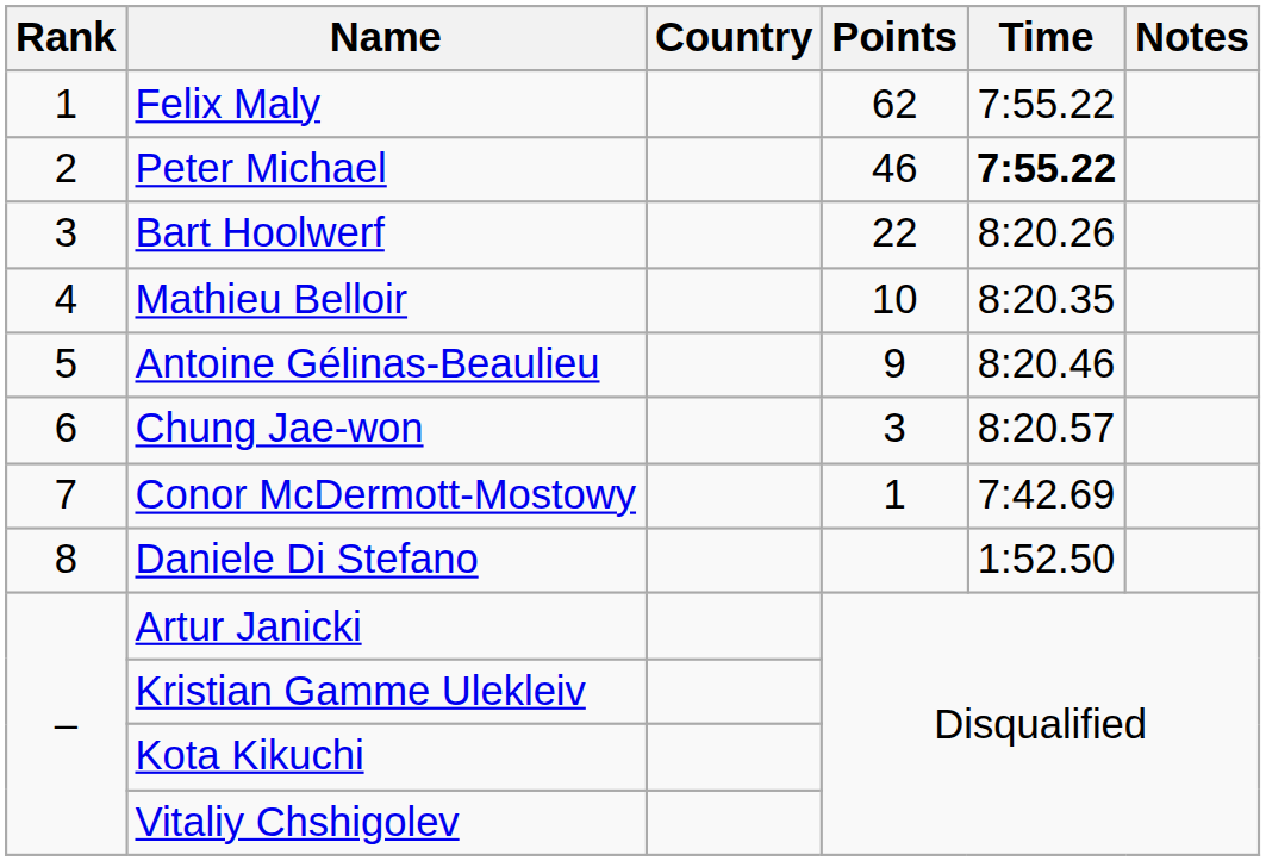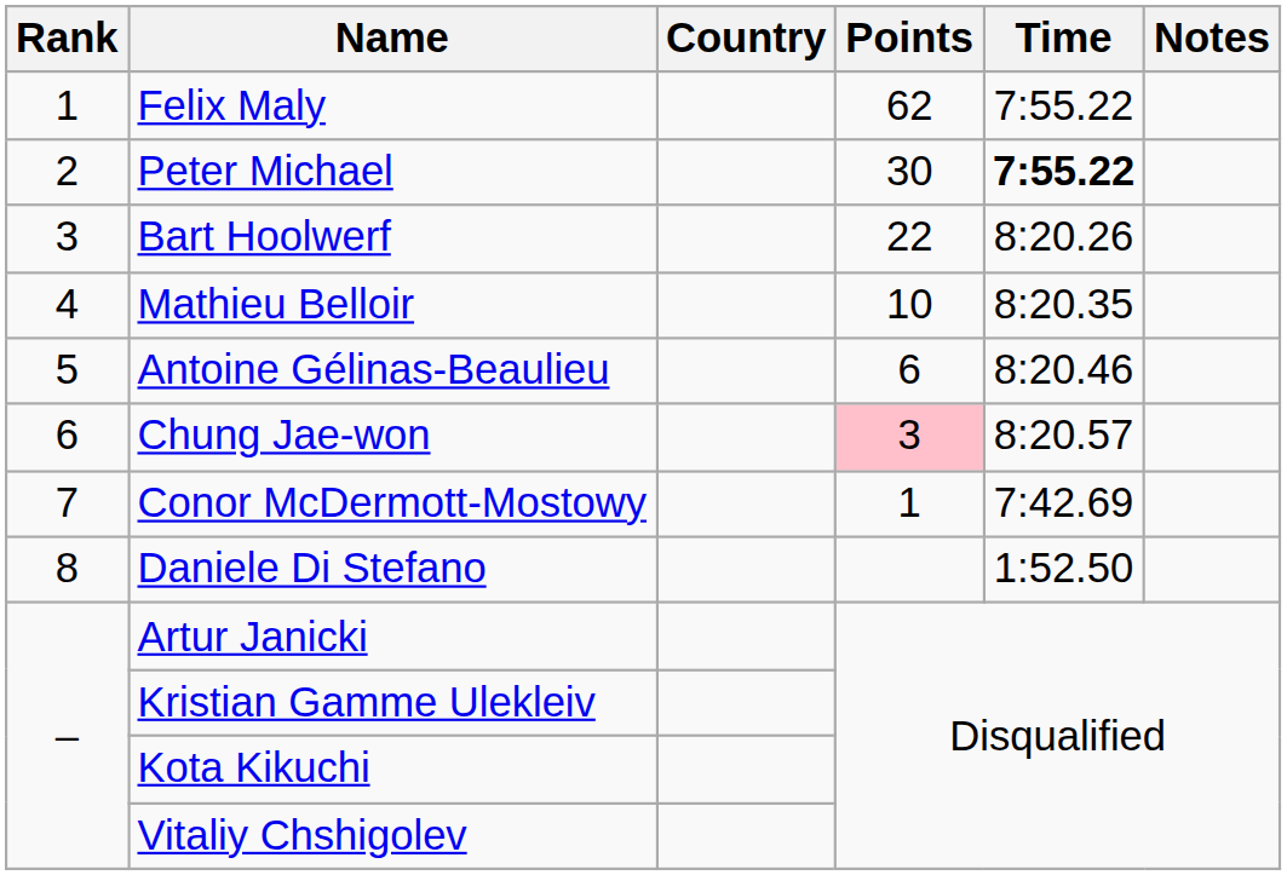 <table class="wikitable sortable" style="text-align:center">
 <tr>
 <th>Rank</th>
 <th>Name</th>
 <th>Country</th>
 <th>Points</th>
 <th>Time</th>
 <th>Notes</th>
 </tr>
 <tr>
 <td>1</td>
 <td align=left><a href='#'>Felix Maly</a></td>
 <td align=left></td>
 <td>62</td>
 <td>7:55.22</td>
 <td></td>
 </tr>
 <tr>
 <td>2</td>
 <td align=left><a href='#'>Peter Michael</a></td>
 <td align=left></td>
-<td>46</td>
+<td>30</td>
 <td><strong>7:55.22</strong></td>
 <td></td>
 </tr>
 <tr>
 <td>3</td>
 <td align=left><a href='#'>Bart Hoolwerf</a></td>
 <td align=left></td>
 <td>22</td>
 <td>8:20.26</td>
 <td></td>
 </tr>
 <tr>
 <td>4</td>
 <td align=left><a href='#'>Mathieu Belloir</a></td>
 <td align=left></td>
 <td>10</td>
 <td>8:20.35</td>
 <td></td>
 </tr>
 <tr>
 <td>5</td>
 <td align=left><a href='#'>Antoine Gélinas-Beaulieu</a></td>
 <td align=left></td>
-<td>9</td>
+<td>6</td>
 <td>8:20.46</td>
 <td></td>
 </tr>
 <tr>
 <td>6</td>
 <td align=left><a href='#'>Chung Jae-won</a></td>
 <td align=left></td>
-<td>3</td>
+<td style="background: pink;">3</td>
 <td>8:20.57</td>
 <td></td>
 </tr>
 <tr>
 <td>7</td>
 <td align=left><a href='#'>Conor McDermott-Mostowy</a></td>
 <td align=left></td>
 <td>1</td>
 <td>7:42.69</td>
 <td></td>
 </tr>
 <tr>
 <td>8</td>
 <td align=left><a href='#'>Daniele Di Stefano</a></td>
 <td align=left></td>
 <td></td>
 <td>1:52.50</td>
 <td></td>
 </tr>
 <tr>
 <td rowspan=4>–</td>
 <td align=left><a href='#'>Artur Janicki</a></td>
 <td align=left></td>
 <td rowspan=4 colspan=4>Disqualified</td>
 </tr>
 <tr>
 <td align=left><a href='#'>Kristian Gamme Ulekleiv</a></td>
 <td align=left></td>
 </tr>
 <tr>
 <td align=left><a href='#'>Kota Kikuchi</a></td>
 <td align=left></td>
 </tr>
 <tr>
 <td align=left><a href='#'>Vitaliy Chshigolev</a></td>
 <td align=left></td>
 </tr>
 </table>
